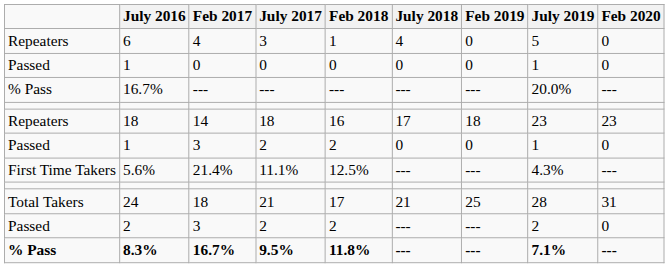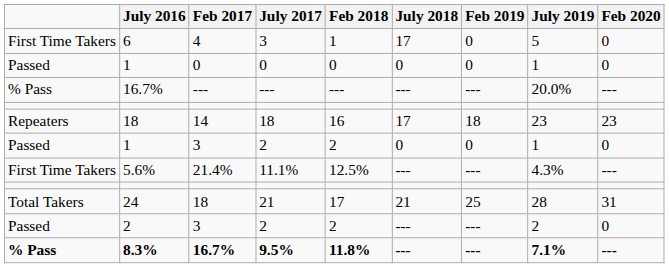 <table class="wikitable">
 <tr>
 <td></td>
 <th><strong>July 2016</strong></th>
 <th><strong>Feb 2017</strong></th>
 <th><strong>July 2017</strong></th>
 <th><strong>Feb 2018</strong></th>
 <th><strong>July 2018</strong></th>
 <th><strong>Feb 2019</strong></th>
 <th>July 2019</th>
 <th>Feb 2020</th>
 </tr>
 <tr>
-<td>Repeaters</td>
+<td>First Time Takers</td>
 <td>6</td>
 <td>4</td>
 <td>3</td>
 <td>1</td>
-<td>4</td>
+<td>17</td>
 <td>0</td>
 <td>5</td>
 <td>0</td>
 </tr>
 <tr>
 <td>Passed</td>
 <td>1</td>
 <td>0</td>
 <td>0</td>
 <td>0</td>
 <td>0</td>
 <td>0</td>
 <td>1</td>
 <td>0</td>
 </tr>
 <tr>
 <td>% Pass</td>
 <td>16.7%</td>
 <td>---</td>
 <td>---</td>
 <td>---</td>
 <td>---</td>
 <td>---</td>
 <td>20.0%</td>
 <td>---</td>
 </tr>
 <tr>
 <td></td>
 <td></td>
 <td></td>
 <td></td>
 <td></td>
 <td></td>
 <td></td>
 <td></td>
 <td></td>
 </tr>
 <tr>
 <td>Repeaters</td>
 <td>18</td>
 <td>14</td>
 <td>18</td>
 <td>16</td>
 <td>17</td>
 <td>18</td>
 <td>23</td>
 <td>23</td>
 </tr>
 <tr>
 <td>Passed</td>
 <td>1</td>
 <td>3</td>
 <td>2</td>
 <td>2</td>
 <td>0</td>
 <td>0</td>
 <td>1</td>
 <td>0</td>
 </tr>
 <tr>
 <td>First Time Takers</td>
 <td>5.6%</td>
 <td>21.4%</td>
 <td>11.1%</td>
 <td>12.5%</td>
 <td>---</td>
 <td>---</td>
 <td>4.3%</td>
 <td>---</td>
 </tr>
 <tr>
 <td></td>
 <td></td>
 <td></td>
 <td></td>
 <td></td>
 <td></td>
 <td></td>
 <td></td>
 <td></td>
 </tr>
 <tr>
 <td>Total Takers</td>
 <td>24</td>
 <td>18</td>
 <td>21</td>
 <td>17</td>
 <td>21</td>
 <td>25</td>
 <td>28</td>
 <td>31</td>
 </tr>
 <tr>
 <td>Passed</td>
 <td>2</td>
 <td>3</td>
 <td>2</td>
 <td>2</td>
 <td>---</td>
 <td>---</td>
 <td>2</td>
 <td>0</td>
 </tr>
 <tr>
 <td><strong>% Pass</strong></td>
 <td><strong>8.3%</strong></td>
 <td><strong>16.7%</strong></td>
 <td><strong>9.5%</strong></td>
 <td><strong>11.8%</strong></td>
 <td><strong>---</strong></td>
 <td><strong>---</strong></td>
 <td><strong>7.1%</strong></td>
 <td><strong>---</strong></td>
 </tr>
 </table>
